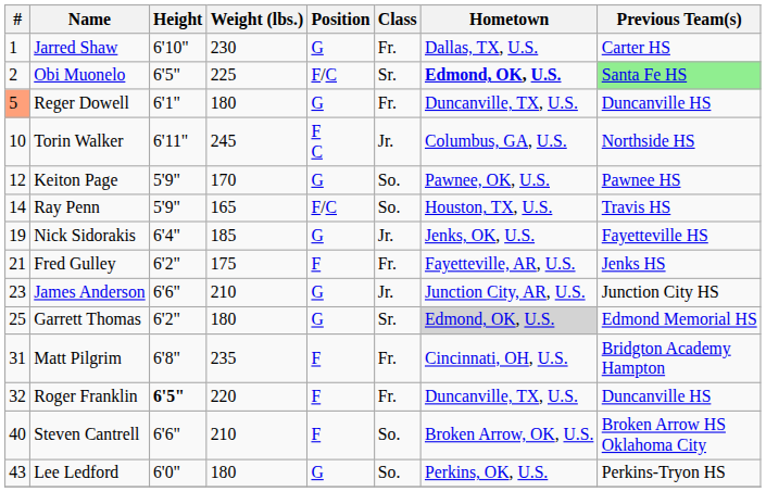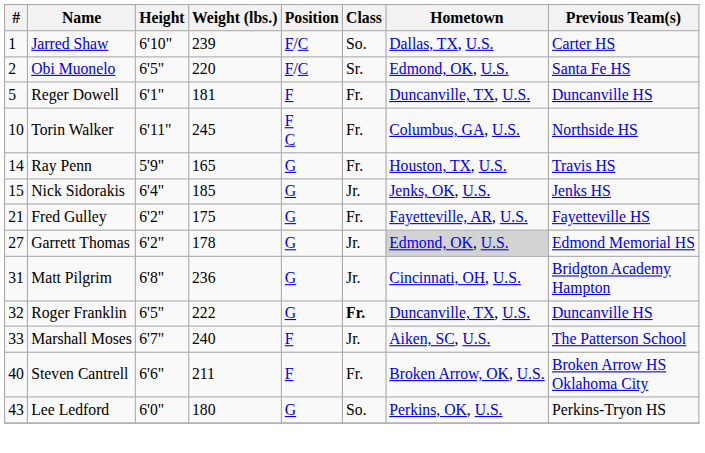 <table class="wikitable" style="font-size: 90%">
 <tr>
 <th>#</th>
 <th>Name</th>
 <th>Height</th>
 <th>Weight (lbs.)</th>
 <th>Position</th>
 <th>Class</th>
 <th>Hometown</th>
 <th>Previous Team(s)</th>
 </tr>
 <tr>
 <td>1</td>
 <td><a href='#'>Jarred Shaw</a></td>
 <td>6'10"</td>
-<td>230</td>
-<td><a href='#'>G</a></td>
-<td>Fr.</td>
+<td>239</td>
+<td><a href='#'>F</a>/<a href='#'>C</a></td>
+<td>So.</td>
 <td><a href='#'>Dallas, TX</a>, <a href='#'>U.S.</a></td>
 <td><a href='#'>Carter HS</a></td>
 </tr>
 <tr>
 <td>2</td>
 <td><a href='#'>Obi Muonelo</a></td>
 <td>6'5"</td>
-<td>225</td>
+<td>220</td>
 <td><a href='#'>F</a>/<a href='#'>C</a></td>
 <td>Sr.</td>
-<td><strong><a href='#'>Edmond, OK</a>, <a href='#'>U.S.</a></strong></td>
-<td style="background: lightgreen;"><a href='#'>Santa Fe HS</a></td>
+<td><a href='#'>Edmond, OK</a>, <a href='#'>U.S.</a></td>
+<td><a href='#'>Santa Fe HS</a></td>
 </tr>
 <tr>
-<td style="background: lightsalmon;">5</td>
+<td>5</td>
 <td>Reger Dowell</td>
 <td>6'1"</td>
-<td>180</td>
-<td><a href='#'>G</a></td>
+<td>181</td>
+<td><a href='#'>F</a></td>
 <td>Fr.</td>
 <td><a href='#'>Duncanville, TX</a>, <a href='#'>U.S.</a></td>
 <td><a href='#'>Duncanville HS</a></td>
 </tr>
 <tr>
 <td>10</td>
 <td>Torin Walker</td>
 <td>6'11"</td>
 <td>245</td>
 <td><a href='#'>F</a><br><a href='#'>C</a></td>
-<td>Jr.</td>
+<td>Fr.</td>
 <td><a href='#'>Columbus, GA</a>, <a href='#'>U.S.</a></td>
 <td><a href='#'>Northside HS</a></td>
-</tr>
-<tr>
-<td>12</td>
-<td>Keiton Page</td>
-<td>5'9"</td>
-<td>170</td>
-<td><a href='#'>G</a></td>
-<td>So.</td>
-<td><a href='#'>Pawnee, OK</a>, <a href='#'>U.S.</a></td>
-<td><a href='#'>Pawnee HS</a></td>
 </tr>
 <tr>
 <td>14</td>
 <td>Ray Penn</td>
 <td>5'9"</td>
 <td>165</td>
-<td><a href='#'>F</a>/<a href='#'>C</a></td>
-<td>So.</td>
+<td><a href='#'>G</a></td>
+<td>Fr.</td>
 <td><a href='#'>Houston, TX</a>, <a href='#'>U.S.</a></td>
 <td><a href='#'>Travis HS</a></td>
 </tr>
 <tr>
-<td>19</td>
+<td>15</td>
 <td>Nick Sidorakis</td>
 <td>6'4"</td>
 <td>185</td>
 <td><a href='#'>G</a></td>
 <td>Jr.</td>
 <td><a href='#'>Jenks, OK</a>, <a href='#'>U.S.</a></td>
-<td><a href='#'>Fayetteville HS</a></td>
+<td><a href='#'>Jenks HS</a></td>
 </tr>
 <tr>
 <td>21</td>
 <td>Fred Gulley</td>
 <td>6'2"</td>
 <td>175</td>
-<td><a href='#'>F</a></td>
+<td><a href='#'>G</a></td>
 <td>Fr.</td>
 <td><a href='#'>Fayetteville, AR</a>, <a href='#'>U.S.</a></td>
-<td><a href='#'>Jenks HS</a></td>
+<td><a href='#'>Fayetteville HS</a></td>
 </tr>
 <tr>
-<td>23</td>
-<td><a href='#'>James Anderson</a></td>
-<td>6'6"</td>
-<td>210</td>
+<td>27</td>
+<td>Garrett Thomas</td>
+<td>6'2"</td>
+<td>178</td>
 <td><a href='#'>G</a></td>
 <td>Jr.</td>
-<td><a href='#'>Junction City, AR</a>, <a href='#'>U.S.</a></td>
-<td>Junction City HS</td>
-</tr>
-<tr>
-<td>25</td>
-<td>Garrett Thomas</td>
-<td>6'2"</td>
-<td>180</td>
-<td><a href='#'>G</a></td>
-<td>Sr.</td>
 <td style="background: lightgrey;"><a href='#'>Edmond, OK</a>, <a href='#'>U.S.</a></td>
 <td><a href='#'>Edmond Memorial HS</a></td>
 </tr>
 <tr>
 <td>31</td>
 <td>Matt Pilgrim</td>
 <td>6'8"</td>
-<td>235</td>
-<td><a href='#'>F</a></td>
-<td>Fr.</td>
+<td>236</td>
+<td><a href='#'>G</a></td>
+<td>Jr.</td>
 <td><a href='#'>Cincinnati, OH</a>, <a href='#'>U.S.</a></td>
 <td><a href='#'>Bridgton Academy</a><br><a href='#'>Hampton</a></td>
 </tr>
 <tr>
 <td>32</td>
 <td>Roger Franklin</td>
-<td><strong>6'5"</strong></td>
-<td>220</td>
-<td><a href='#'>F</a></td>
-<td>Fr.</td>
+<td>6'5"</td>
+<td>222</td>
+<td><a href='#'>G</a></td>
+<td><strong>Fr.</strong></td>
 <td><a href='#'>Duncanville, TX</a>, <a href='#'>U.S.</a></td>
 <td><a href='#'>Duncanville HS</a></td>
+</tr>
+<tr>
+<td>33</td>
+<td>Marshall Moses</td>
+<td>6'7"</td>
+<td>240</td>
+<td><a href='#'>F</a></td>
+<td>Jr.</td>
+<td><a href='#'>Aiken, SC</a>, <a href='#'>U.S.</a></td>
+<td><a href='#'>The Patterson School</a></td>
 </tr>
 <tr>
 <td>40</td>
 <td>Steven Cantrell</td>
 <td>6'6"</td>
-<td>210</td>
+<td>211</td>
 <td><a href='#'>F</a></td>
-<td>So.</td>
+<td>Fr.</td>
 <td><a href='#'>Broken Arrow, OK</a>, <a href='#'>U.S.</a></td>
 <td><a href='#'>Broken Arrow HS</a><br><a href='#'>Oklahoma City</a></td>
 </tr>
 <tr>
 <td>43</td>
 <td>Lee Ledford</td>
 <td>6'0"</td>
 <td>180</td>
 <td><a href='#'>G</a></td>
 <td>So.</td>
 <td><a href='#'>Perkins, OK</a>, <a href='#'>U.S.</a></td>
 <td>Perkins-Tryon HS</td>
 </tr>
 <tr>
 </tr>
 </table>
